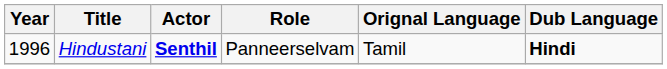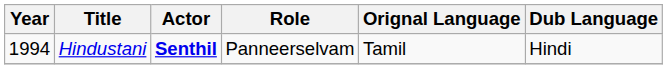 <table class="wikitable sortable">
 <tr>
 <th scope="col">Year</th>
 <th scope="col">Title</th>
 <th scope="col">Actor</th>
 <th>Role</th>
 <th>Orignal Language</th>
 <th>Dub Language</th>
 </tr>
 <tr>
-<td>1996</td>
+<td>1994</td>
 <td><em><a href='#'>Hindustani</a></em></td>
 <td><strong><a href='#'>Senthil</a></strong></td>
 <td>Panneerselvam</td>
 <td>Tamil</td>
-<td><strong>Hindi</strong></td>
+<td>Hindi</td>
 </tr>
 <tr>
 </tr>
 </table>
